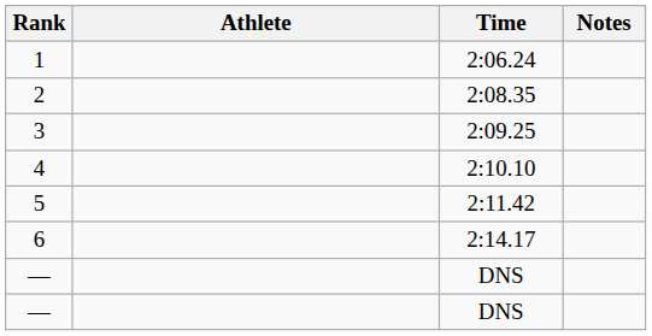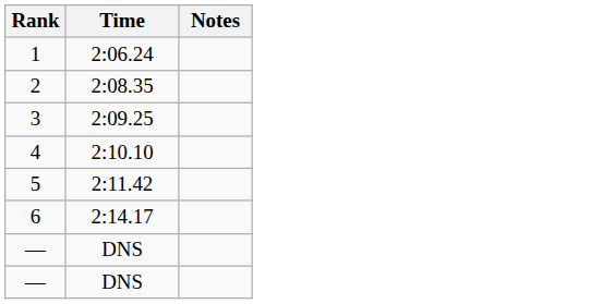 <table class="wikitable" style="text-align:center">
 <tr>
 <th width=40>Rank</th>
-<th width=250>Athlete</th>
 <th width=80>Time</th>
 <th width=50>Notes</th>
 </tr>
 <tr>
 <td>1</td>
-<td align=left></td>
 <td>2:06.24</td>
 <td></td>
 </tr>
 <tr>
 <td>2</td>
-<td align=left></td>
 <td>2:08.35</td>
 <td></td>
 </tr>
 <tr>
 <td>3</td>
-<td align=left></td>
 <td>2:09.25</td>
 <td></td>
 </tr>
 <tr>
 <td>4</td>
-<td align=left></td>
 <td>2:10.10</td>
 <td></td>
 </tr>
 <tr>
 <td>5</td>
-<td align=left></td>
 <td>2:11.42</td>
 <td></td>
 </tr>
 <tr>
 <td>6</td>
-<td align=left></td>
 <td>2:14.17</td>
 <td></td>
 </tr>
 <tr>
 <td>—</td>
-<td align=left></td>
 <td>DNS</td>
 <td></td>
 </tr>
 <tr>
 <td>—</td>
-<td align=left></td>
 <td>DNS</td>
 <td></td>
 </tr>
 </table>
